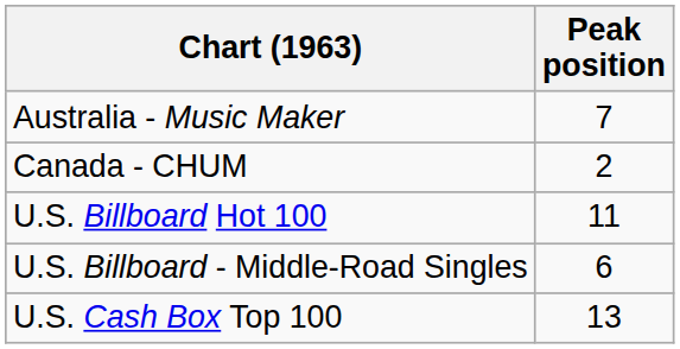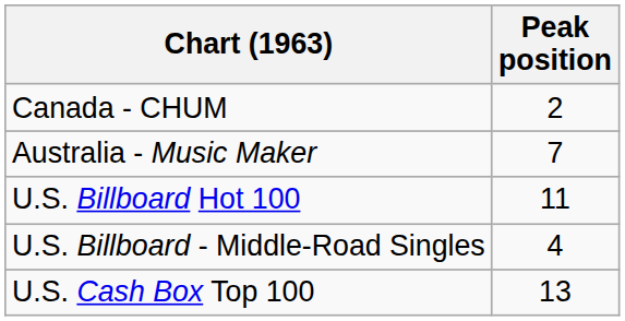 <table class="wikitable sortable">
 <tr>
 <th>Chart (1963)</th>
 <th>Peak<br>position</th>
 </tr>
 <tr>
+<td>Canada - CHUM</td>
+<td style="text-align:center;">2</td>
+</tr>
+<tr>
 <td>Australia - <em>Music Maker</em></td>
 <td style="text-align:center;">7</td>
-</tr>
-<tr>
-<td>Canada - CHUM</td>
-<td style="text-align:center;">2</td>
 </tr>
 <tr>
 <td>U.S. <em><a href='#'>Billboard</a></em> <a href='#'>Hot 100</a></td>
 <td style="text-align:center;">11</td>
 </tr>
 <tr>
 <td>U.S. <em>Billboard</em> - Middle-Road Singles</td>
-<td style="text-align:center;">6</td>
+<td style="text-align:center;">4</td>
 </tr>
 <tr>
 <td>U.S. <a href='#'><em>Cash Box</em></a> Top 100</td>
 <td align="center">13</td>
 </tr>
 </table>
